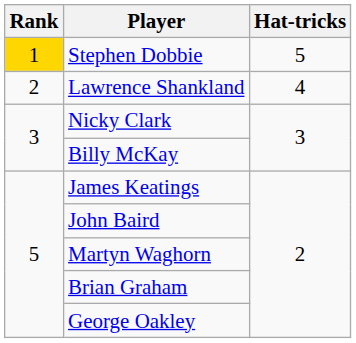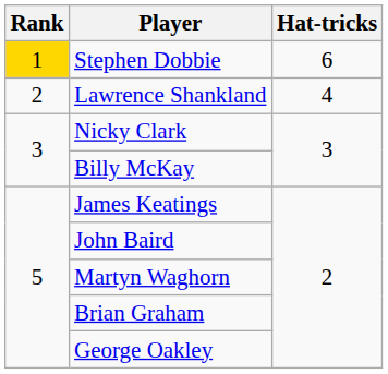 <table class="wikitable">
 <tr>
 <th>Rank</th>
 <th>Player</th>
 <th>Hat-tricks</th>
 </tr>
 <tr>
 <td style="background: gold; text-align:center">1</td>
 <td> <a href='#'>Stephen Dobbie</a></td>
-<td style="text-align:center">5</td>
+<td style="text-align:center">6</td>
 </tr>
 <tr>
 <td style="text-align:center">2</td>
 <td> <a href='#'>Lawrence Shankland</a></td>
 <td style="text-align:center">4</td>
 </tr>
 <tr>
 <td rowspan="2" style="text-align:center">3</td>
 <td> <a href='#'>Nicky Clark</a></td>
 <td rowspan="2" style="text-align:center">3</td>
 </tr>
 <tr>
 <td> <a href='#'>Billy McKay</a></td>
 </tr>
 <tr>
 <td rowspan="5" style="text-align:center">5</td>
 <td> <a href='#'>James Keatings</a></td>
 <td rowspan="5" style="text-align:center">2</td>
 </tr>
 <tr>
 <td> <a href='#'>John Baird</a></td>
 </tr>
 <tr>
 <td> <a href='#'>Martyn Waghorn</a></td>
 </tr>
 <tr>
 <td> <a href='#'>Brian Graham</a></td>
 </tr>
 <tr>
 <td> <a href='#'>George Oakley</a></td>
 </tr>
 </table>
